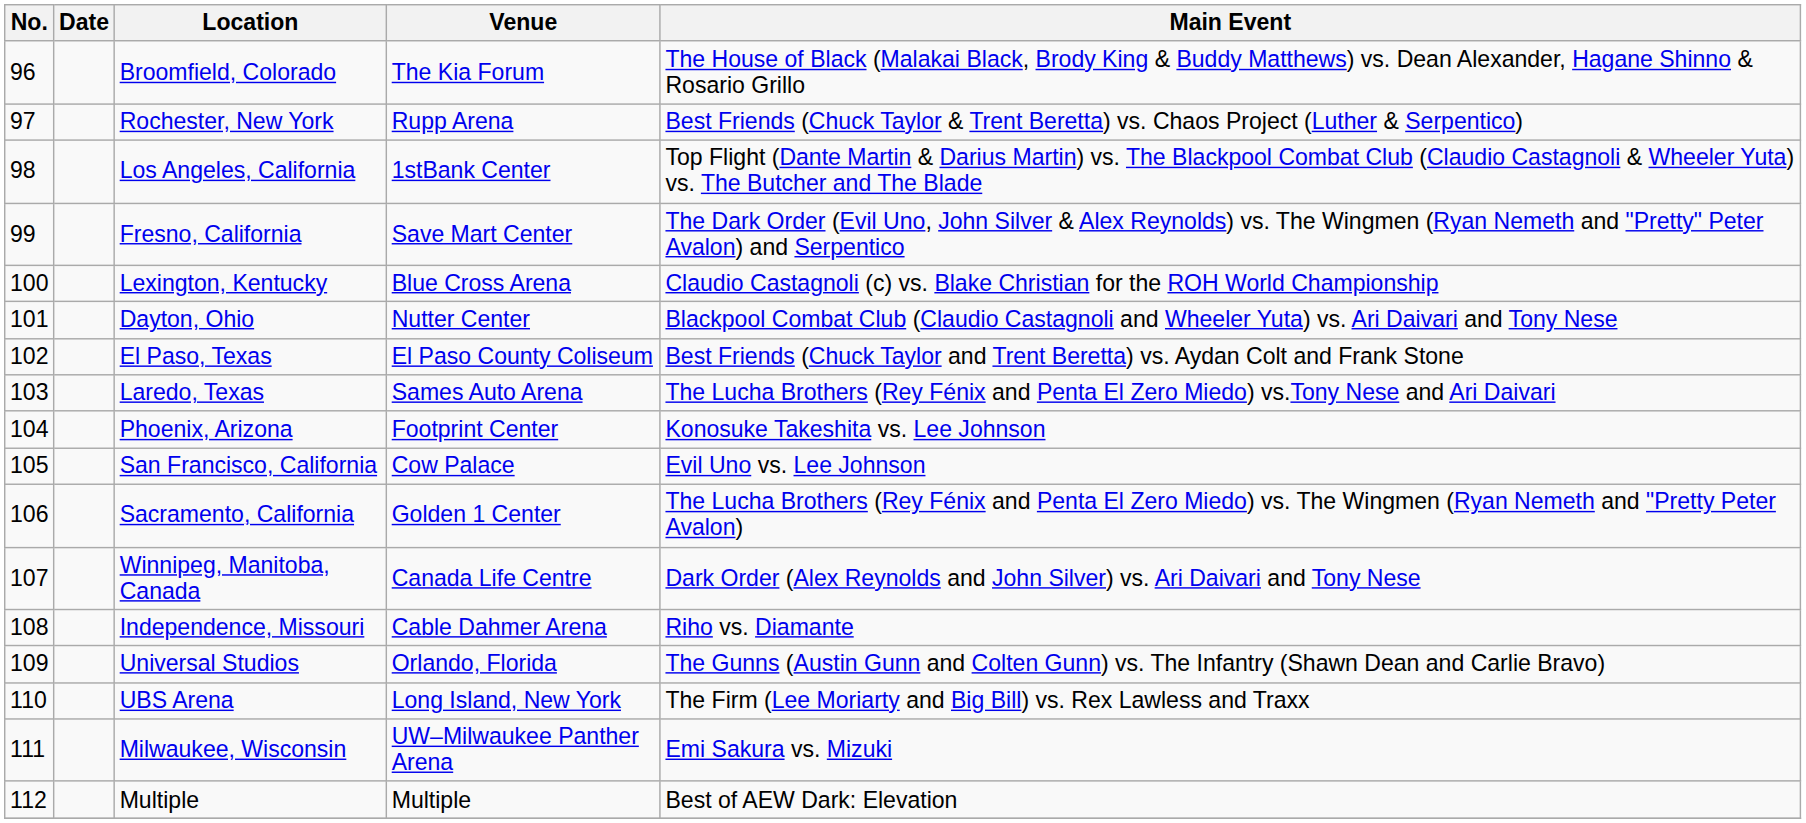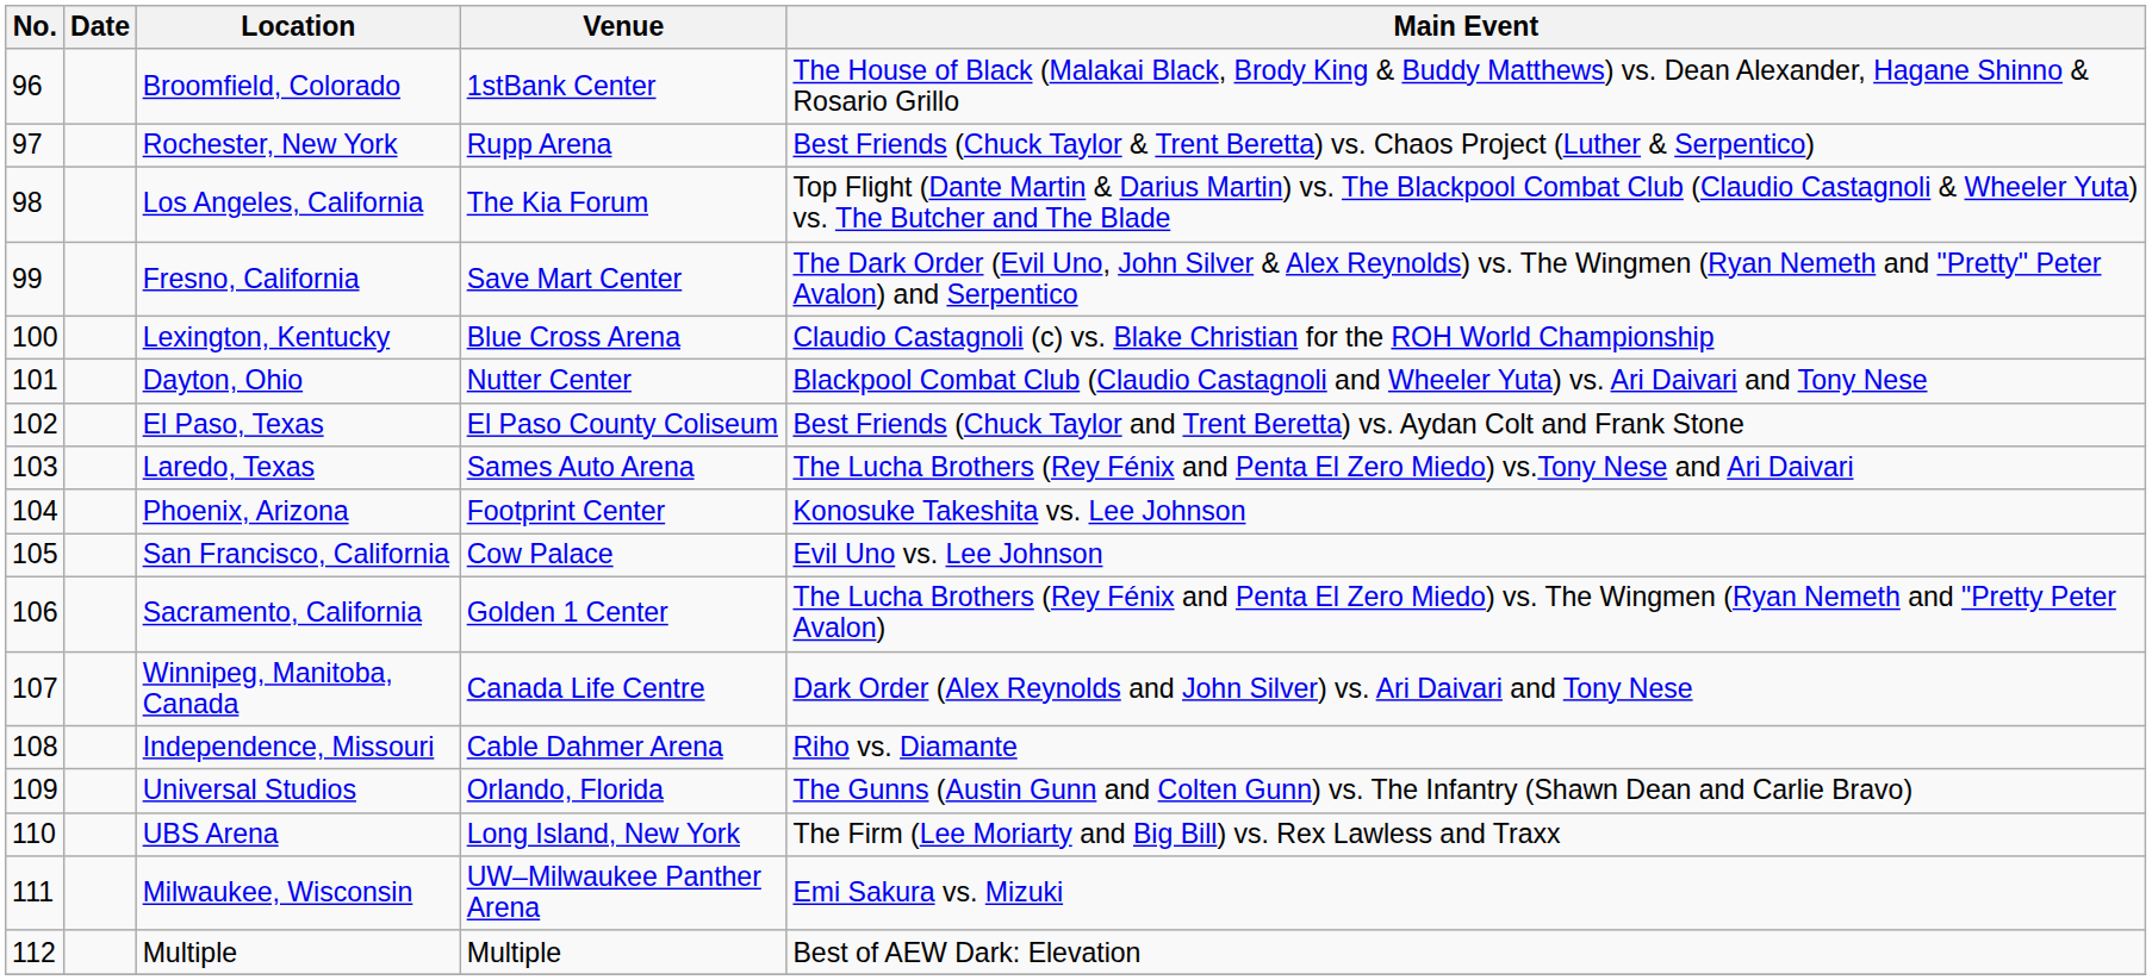 <table class="wikitable sortable">
 <tr>
 <th>No.</th>
 <th>Date</th>
 <th>Location</th>
 <th>Venue</th>
 <th>Main Event</th>
 </tr>
 <tr>
 <td>96</td>
 <td></td>
 <td><a href='#'>Broomfield, Colorado</a></td>
-<td><a href='#'>The Kia Forum</a></td>
+<td><a href='#'>1stBank Center</a></td>
 <td><a href='#'>The House of Black</a> (<a href='#'>Malakai Black</a>, <a href='#'>Brody King</a> & <a href='#'>Buddy Matthews</a>) vs. Dean Alexander, <a href='#'>Hagane Shinno</a> & Rosario Grillo</td>
 </tr>
 <tr>
 <td>97</td>
 <td></td>
 <td><a href='#'>Rochester, New York</a></td>
 <td><a href='#'>Rupp Arena</a></td>
 <td><a href='#'>Best Friends</a> (<a href='#'>Chuck Taylor</a> & <a href='#'>Trent Beretta</a>) vs. Chaos Project (<a href='#'>Luther</a> & <a href='#'>Serpentico</a>)</td>
 </tr>
 <tr>
 <td>98</td>
 <td></td>
 <td><a href='#'>Los Angeles, California</a></td>
-<td><a href='#'>1stBank Center</a></td>
+<td><a href='#'>The Kia Forum</a></td>
 <td>Top Flight (<a href='#'>Dante Martin</a> & <a href='#'>Darius Martin</a>) vs. <a href='#'>The Blackpool Combat Club</a> (<a href='#'>Claudio Castagnoli</a> & <a href='#'>Wheeler Yuta</a>) vs. <a href='#'>The Butcher and The Blade</a></td>
 </tr>
 <tr>
 <td>99</td>
 <td></td>
 <td><a href='#'>Fresno, California</a></td>
 <td><a href='#'>Save Mart Center</a></td>
 <td><a href='#'>The Dark Order</a> (<a href='#'>Evil Uno</a>, <a href='#'>John Silver</a> & <a href='#'>Alex Reynolds</a>) vs. The Wingmen (<a href='#'>Ryan Nemeth</a> and <a href='#'>"Pretty" Peter Avalon</a>) and <a href='#'>Serpentico</a></td>
 </tr>
 <tr>
 <td>100</td>
 <td></td>
 <td><a href='#'>Lexington, Kentucky</a></td>
 <td><a href='#'>Blue Cross Arena</a></td>
 <td><a href='#'>Claudio Castagnoli</a> (c) vs. <a href='#'>Blake Christian</a> for the <a href='#'>ROH World Championship</a></td>
 </tr>
 <tr>
 <td>101</td>
 <td></td>
 <td><a href='#'>Dayton, Ohio</a></td>
 <td><a href='#'>Nutter Center</a></td>
 <td><a href='#'>Blackpool Combat Club</a> (<a href='#'>Claudio Castagnoli</a> and <a href='#'>Wheeler Yuta</a>) vs. <a href='#'>Ari Daivari</a> and <a href='#'>Tony Nese</a></td>
 </tr>
 <tr>
 <td>102</td>
 <td></td>
 <td><a href='#'>El Paso, Texas</a></td>
 <td><a href='#'>El Paso County Coliseum</a></td>
 <td><a href='#'>Best Friends</a> (<a href='#'>Chuck Taylor</a> and <a href='#'>Trent Beretta</a>) vs. Aydan Colt and Frank Stone</td>
 </tr>
 <tr>
 <td>103</td>
 <td></td>
 <td><a href='#'>Laredo, Texas</a></td>
 <td><a href='#'>Sames Auto Arena</a></td>
 <td><a href='#'>The Lucha Brothers</a> (<a href='#'>Rey Fénix</a> and <a href='#'>Penta El Zero Miedo</a>) vs.<a href='#'>Tony Nese</a> and <a href='#'>Ari Daivari</a></td>
 </tr>
 <tr>
 <td>104</td>
 <td></td>
 <td><a href='#'>Phoenix, Arizona</a></td>
 <td><a href='#'>Footprint Center</a></td>
 <td><a href='#'>Konosuke Takeshita</a> vs. <a href='#'>Lee Johnson</a></td>
 </tr>
 <tr>
 <td>105</td>
 <td></td>
 <td><a href='#'>San Francisco, California</a></td>
 <td><a href='#'>Cow Palace</a></td>
 <td><a href='#'>Evil Uno</a> vs. <a href='#'>Lee Johnson</a></td>
 </tr>
 <tr>
 <td>106</td>
 <td></td>
 <td><a href='#'>Sacramento, California</a></td>
 <td><a href='#'>Golden 1 Center</a></td>
 <td><a href='#'>The Lucha Brothers</a> (<a href='#'>Rey Fénix</a> and <a href='#'>Penta El Zero Miedo</a>) vs. The Wingmen (<a href='#'>Ryan Nemeth</a> and <a href='#'>"Pretty Peter Avalon</a>)</td>
 </tr>
 <tr>
 <td>107</td>
 <td></td>
 <td><a href='#'>Winnipeg, Manitoba, Canada</a></td>
 <td><a href='#'>Canada Life Centre</a></td>
 <td><a href='#'>Dark Order</a> (<a href='#'>Alex Reynolds</a> and <a href='#'>John Silver</a>) vs. <a href='#'>Ari Daivari</a> and <a href='#'>Tony Nese</a></td>
 </tr>
 <tr>
 <td>108</td>
 <td></td>
 <td><a href='#'>Independence, Missouri</a></td>
 <td><a href='#'>Cable Dahmer Arena</a></td>
 <td><a href='#'>Riho</a> vs. <a href='#'>Diamante</a></td>
 </tr>
 <tr>
 <td>109</td>
 <td></td>
 <td><a href='#'>Universal Studios</a></td>
 <td><a href='#'>Orlando, Florida</a></td>
 <td><a href='#'>The Gunns</a> (<a href='#'>Austin Gunn</a> and <a href='#'>Colten Gunn</a>) vs. The Infantry (Shawn Dean and Carlie Bravo)</td>
 </tr>
 <tr>
 <td>110</td>
 <td></td>
 <td><a href='#'>UBS Arena</a></td>
 <td><a href='#'>Long Island, New York</a></td>
 <td>The Firm (<a href='#'>Lee Moriarty</a> and <a href='#'>Big Bill</a>) vs. Rex Lawless and Traxx</td>
 </tr>
 <tr>
 <td>111</td>
 <td></td>
 <td><a href='#'>Milwaukee, Wisconsin</a></td>
 <td><a href='#'>UW–Milwaukee Panther Arena</a></td>
 <td><a href='#'>Emi Sakura</a> vs. <a href='#'>Mizuki</a></td>
 </tr>
 <tr>
 <td>112</td>
 <td></td>
 <td>Multiple</td>
 <td>Multiple</td>
 <td>Best of AEW Dark: Elevation</td>
 </tr>
 <tr>
 </tr>
 </table>
